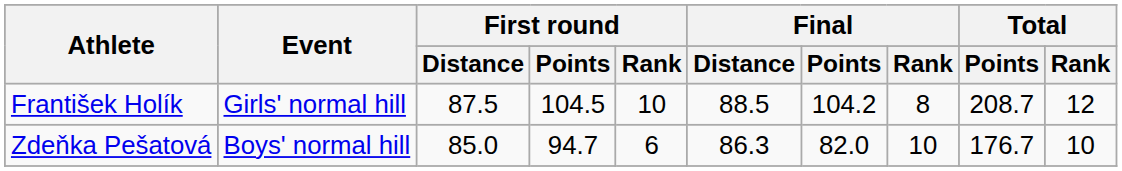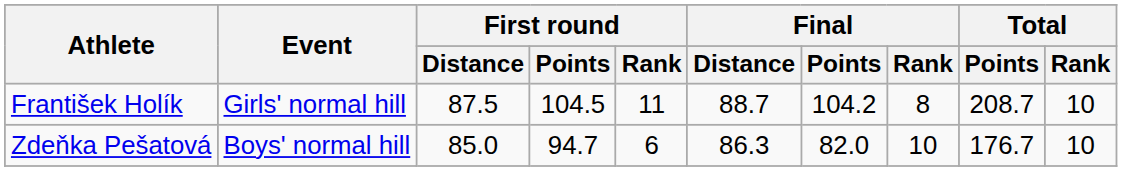 <table class="wikitable" style="font-size:90%">
 <tr>
 <th rowspan=2>Athlete</th>
 <th rowspan=2>Event</th>
 <th colspan=3>First round</th>
 <th colspan=3>Final</th>
 <th colspan=2>Total</th>
 </tr>
 <tr style="font-size:95%">
 <th>Distance</th>
 <th>Points</th>
 <th>Rank</th>
 <th>Distance</th>
 <th>Points</th>
 <th>Rank</th>
 <th>Points</th>
 <th>Rank</th>
 </tr>
 <tr align=center>
 <td align=left><a href='#'>František Holík</a></td>
 <td align=left><a href='#'>Girls' normal hill</a></td>
 <td>87.5</td>
 <td>104.5</td>
-<td>10</td>
-<td>88.5</td>
+<td>11</td>
+<td>88.7</td>
 <td>104.2</td>
 <td>8</td>
 <td>208.7</td>
-<td>12</td>
+<td>10</td>
 </tr>
 <tr align=center>
 <td align=left><a href='#'>Zdeňka Pešatová</a></td>
 <td align=left><a href='#'>Boys' normal hill</a></td>
 <td>85.0</td>
 <td>94.7</td>
 <td>6</td>
 <td>86.3</td>
 <td>82.0</td>
 <td>10</td>
 <td>176.7</td>
 <td>10</td>
 </tr>
 </table>
